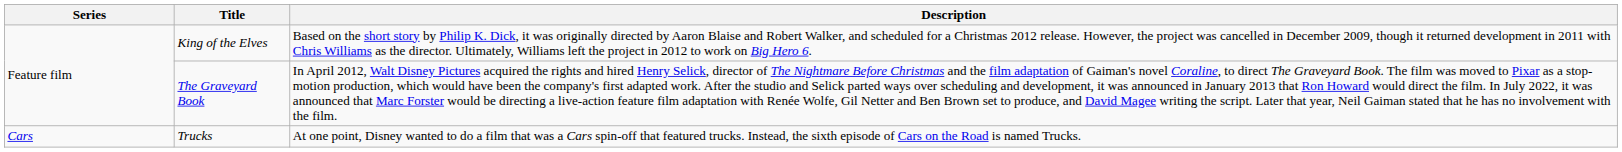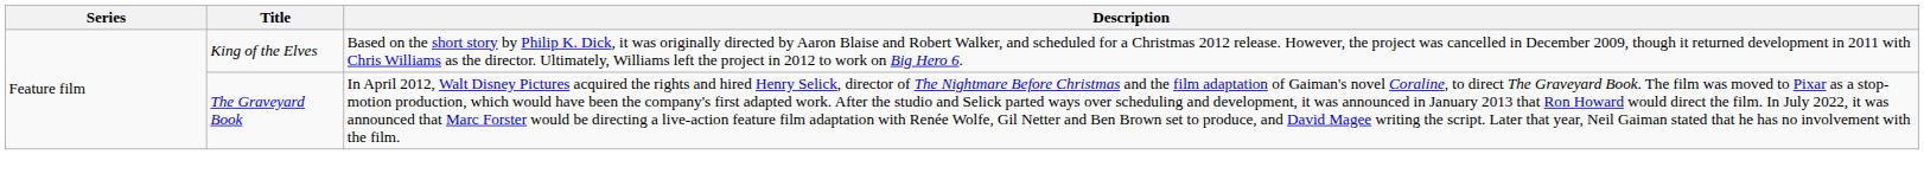 <table class="wikitable">
 <tr>
 <th style="width:150pt;">Series</th>
 <th style="width:100pt;">Title</th>
 <th>Description</th>
 </tr>
 <tr>
 <td rowspan="2">Feature film</td>
 <td><em>King of the Elves</em></td>
 <td>Based on the <a href='#'>short story</a> by <a href='#'>Philip K. Dick</a>, it was originally directed by Aaron Blaise and Robert Walker, and scheduled for a Christmas 2012 release. However, the project was cancelled in December 2009, though it returned development in 2011 with <a href='#'>Chris Williams</a> as the director. Ultimately, Williams left the project in 2012 to work on <em><a href='#'>Big Hero 6</a></em>.</td>
 </tr>
 <tr>
 <td><em><a href='#'>The Graveyard Book</a></em></td>
 <td>In April 2012, <a href='#'>Walt Disney Pictures</a> acquired the rights and hired <a href='#'>Henry Selick</a>, director of <em><a href='#'>The Nightmare Before Christmas</a></em> and the <a href='#'>film adaptation</a> of Gaiman's novel <em><a href='#'>Coraline</a></em>, to direct <em>The Graveyard Book</em>. The film was moved to <a href='#'>Pixar</a> as a stop-motion production, which would have been the company's first adapted work. After the studio and Selick parted ways over scheduling and development, it was announced in January 2013 that <a href='#'>Ron Howard</a> would direct the film. In July 2022, it was announced that <a href='#'>Marc Forster</a> would be directing a live-action feature film adaptation with Renée Wolfe, Gil Netter and Ben Brown set to produce, and <a href='#'>David Magee</a> writing the script. Later that year, Neil Gaiman stated that he has no involvement with the film.</td>
 </tr>
-<tr>
-<td><em><a href='#'>Cars</a></em></td>
-<td><em>Trucks</em></td>
-<td>At one point, Disney wanted to do a film that was a <em>Cars</em> spin-off that featured trucks. Instead, the sixth episode of <a href='#'>Cars on the Road</a> is named Trucks.</td>
-</tr>
 </table>
